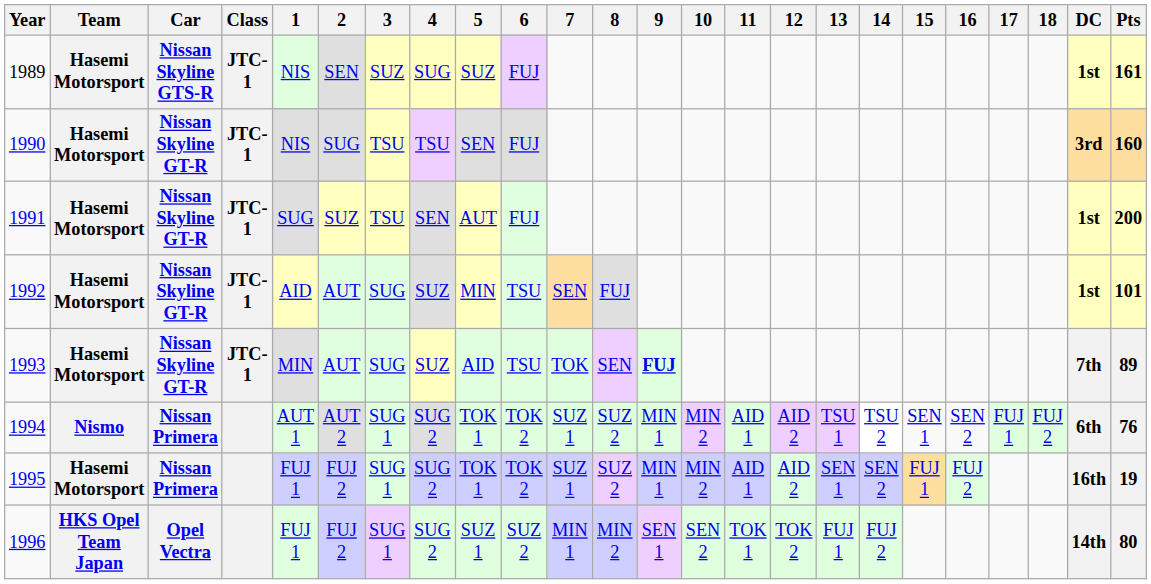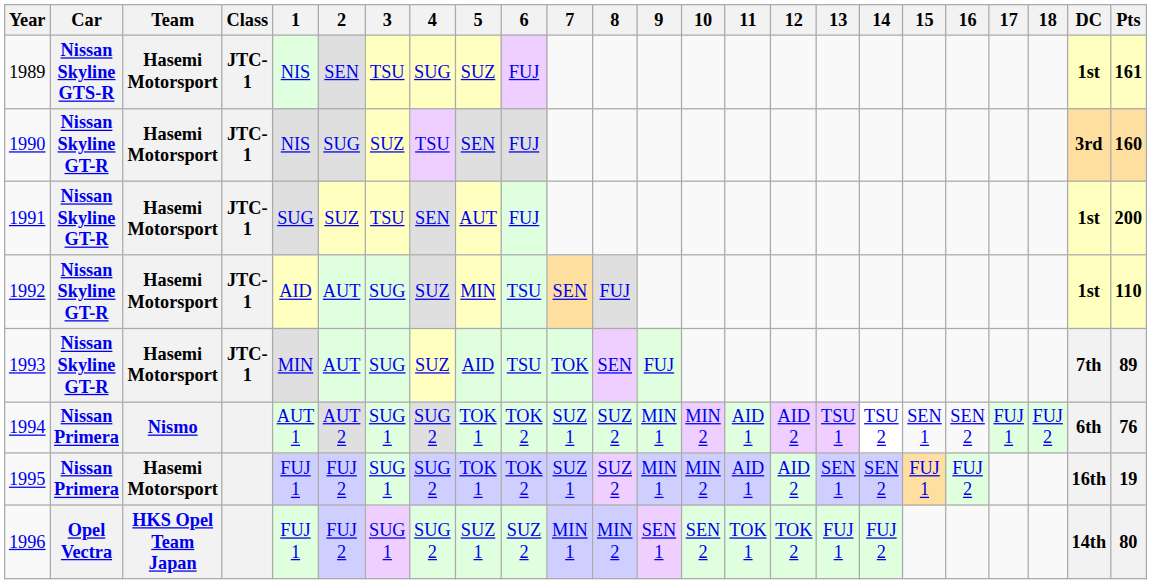 <table class="wikitable" style="text-align:center; font-size:90%">
 <tr>
 <th>Year</th>
+<th>Car</th>
 <th>Team</th>
-<th>Car</th>
 <th>Class</th>
 <th>1</th>
 <th>2</th>
 <th>3</th>
 <th>4</th>
 <th>5</th>
 <th>6</th>
 <th>7</th>
 <th>8</th>
 <th>9</th>
 <th>10</th>
 <th>11</th>
 <th>12</th>
 <th>13</th>
 <th>14</th>
 <th>15</th>
 <th>16</th>
 <th>17</th>
 <th>18</th>
 <th>DC</th>
 <th>Pts</th>
 </tr>
 <tr>
 <td>1989</td>
+<th><a href='#'>Nissan Skyline GTS-R</a></th>
 <th>Hasemi Motorsport</th>
-<th><a href='#'>Nissan Skyline GTS-R</a></th>
 <th>JTC-1</th>
 <td Style="background:#DFFFDF;"><a href='#'>NIS</a><br></td>
 <td Style="background:#DFDFDF;"><a href='#'>SEN</a><br></td>
-<td Style="background:#FFFFBF;"><a href='#'>SUZ</a><br></td>
+<td Style="background:#FFFFBF;"><a href='#'>TSU</a><br></td>
 <td Style="background:#FFFFBF;"><a href='#'>SUG</a><br></td>
 <td Style="background:#FFFFBF;"><a href='#'>SUZ</a><br></td>
 <td Style="background:#EFCFFF;"><a href='#'>FUJ</a><br></td>
 <td></td>
 <td></td>
 <td></td>
 <td></td>
 <td></td>
 <td></td>
 <td></td>
 <td></td>
 <td></td>
 <td></td>
 <td></td>
 <td></td>
 <th Style="background:#FFFFBF;">1st</th>
 <th Style="background:#FFFFBF;">161</th>
 </tr>
 <tr>
 <td><a href='#'>1990</a></td>
+<th><a href='#'>Nissan Skyline GT-R</a></th>
 <th>Hasemi Motorsport</th>
-<th><a href='#'>Nissan Skyline GT-R</a></th>
 <th>JTC-1</th>
 <td Style="background:#DFDFDF;"><a href='#'>NIS</a><br></td>
 <td Style="background:#DFDFDF;"><a href='#'>SUG</a><br></td>
-<td Style="background:#FFFFBF;"><a href='#'>TSU</a><br></td>
+<td Style="background:#FFFFBF;"><a href='#'>SUZ</a><br></td>
 <td Style="background:#EFCFFF;"><a href='#'>TSU</a><br></td>
 <td Style="background:#DFDFDF;"><a href='#'>SEN</a><br></td>
 <td Style="background:#DFDFDF;"><a href='#'>FUJ</a><br></td>
 <td></td>
 <td></td>
 <td></td>
 <td></td>
 <td></td>
 <td></td>
 <td></td>
 <td></td>
 <td></td>
 <td></td>
 <td></td>
 <td></td>
 <th Style="background:#FFDF9F;">3rd</th>
 <th Style="background:#FFDF9F;">160</th>
 </tr>
 <tr>
 <td><a href='#'>1991</a></td>
+<th><a href='#'>Nissan Skyline GT-R</a></th>
 <th>Hasemi Motorsport</th>
-<th><a href='#'>Nissan Skyline GT-R</a></th>
 <th>JTC-1</th>
 <td Style="background:#DFDFDF;"><a href='#'>SUG</a><br></td>
 <td Style="background:#FFFFBF;"><a href='#'>SUZ</a><br></td>
 <td Style="background:#FFFFBF;"><a href='#'>TSU</a><br></td>
 <td Style="background:#DFDFDF;"><a href='#'>SEN</a><br></td>
 <td Style="background:#FFFFBF;"><a href='#'>AUT</a><br></td>
 <td Style="background:#DFFFDF;"><a href='#'>FUJ</a><br></td>
 <td></td>
 <td></td>
 <td></td>
 <td></td>
 <td></td>
 <td></td>
 <td></td>
 <td></td>
 <td></td>
 <td></td>
 <td></td>
 <td></td>
 <th Style="background:#FFFFBF">1st</th>
 <th Style="background:#FFFFBF">200</th>
 </tr>
 <tr>
 <td><a href='#'>1992</a></td>
+<th><a href='#'>Nissan Skyline GT-R</a></th>
 <th>Hasemi Motorsport</th>
-<th><a href='#'>Nissan Skyline GT-R</a></th>
 <th>JTC-1</th>
 <td Style="background:#FFFFBF;"><a href='#'>AID</a><br></td>
 <td Style="background:#DFFFDF;"><a href='#'>AUT</a><br></td>
 <td Style="background:#DFFFDF;"><a href='#'>SUG</a><br></td>
 <td Style="background:#DFDFDF;"><a href='#'>SUZ</a><br></td>
 <td Style="background:#FFFFBF;"><a href='#'>MIN</a><br></td>
 <td Style="background:#DFFFDF;"><a href='#'>TSU</a><br></td>
 <td Style="background:#FFDF9F;"><a href='#'>SEN</a><br></td>
 <td Style="background:#DFDFDF;"><a href='#'>FUJ</a><br></td>
 <td></td>
 <td></td>
 <td></td>
 <td></td>
 <td></td>
 <td></td>
 <td></td>
 <td></td>
 <td></td>
 <td></td>
 <th Style="background:#FFFFBF;">1st</th>
-<th Style="background:#FFFFBF;">101</th>
+<th Style="background:#FFFFBF;">110</th>
 </tr>
 <tr>
 <td><a href='#'>1993</a></td>
+<th><a href='#'>Nissan Skyline GT-R</a></th>
 <th>Hasemi Motorsport</th>
-<th><a href='#'>Nissan Skyline GT-R</a></th>
 <th>JTC-1</th>
 <td style="background:#DFDFDF;"><a href='#'>MIN</a><br></td>
 <td style="background:#DFFFDF;"><a href='#'>AUT</a><br></td>
 <td style="background:#DFFFDF;"><a href='#'>SUG</a><br></td>
 <td style="background:#FFFFBF;"><a href='#'>SUZ</a><br></td>
 <td style="background:#DFFFDF;"><a href='#'>AID</a><br></td>
 <td style="background:#DFFFDF;"><a href='#'>TSU</a><br></td>
 <td style="background:#DFFFDF;"><a href='#'>TOK</a><br></td>
 <td style="background:#EFCFFF;"><a href='#'>SEN</a><br></td>
-<td style="background:#DFFFDF;"><strong><a href='#'>FUJ</a><br></strong></td>
+<td style="background:#DFFFDF;"><a href='#'>FUJ</a><br></td>
 <td></td>
 <td></td>
 <td></td>
 <td></td>
 <td></td>
 <td></td>
 <td></td>
 <td></td>
 <td></td>
 <th>7th</th>
 <th>89</th>
 </tr>
 <tr>
 <td><a href='#'>1994</a></td>
+<th><a href='#'>Nissan Primera</a></th>
 <th><a href='#'>Nismo</a></th>
-<th><a href='#'>Nissan Primera</a></th>
 <th></th>
 <td style="background:#DFFFDF;"><a href='#'>AUT<br>1</a><br></td>
 <td style="background:#DFDFDF;"><a href='#'>AUT<br>2</a><br></td>
 <td style="background:#DFFFDF;"><a href='#'>SUG<br>1</a><br></td>
 <td style="background:#DFDFDF;"><a href='#'>SUG<br>2</a><br></td>
 <td style="background:#DFFFDF;"><a href='#'>TOK<br>1</a><br></td>
 <td style="background:#DFFFDF;"><a href='#'>TOK<br>2</a><br></td>
 <td style="background:#DFFFDF;"><a href='#'>SUZ<br>1</a><br></td>
 <td style="background:#DFFFDF;"><a href='#'>SUZ<br>2</a><br></td>
 <td style="background:#DFFFDF;"><a href='#'>MIN<br>1</a><br></td>
 <td style="background:#EFCFFF;"><a href='#'>MIN<br>2</a><br></td>
 <td style="background:#DFFFDF;"><a href='#'>AID<br>1</a><br></td>
 <td style="background:#EFCFFF;"><a href='#'>AID<br>2</a><br></td>
 <td style="background:#EFCFFF;"><a href='#'>TSU<br>1</a><br></td>
 <td style="background:#FFFFFF;"><a href='#'>TSU<br>2</a><br></td>
 <td><a href='#'>SEN<br>1</a></td>
 <td><a href='#'>SEN<br>2</a></td>
 <td style="background:#DFFFDF;"><a href='#'>FUJ<br>1</a><br></td>
 <td style="background:#DFFFDF;"><a href='#'>FUJ<br>2</a><br></td>
 <th>6th</th>
 <th>76</th>
 </tr>
 <tr>
 <td><a href='#'>1995</a></td>
+<th><a href='#'>Nissan Primera</a></th>
 <th>Hasemi Motorsport</th>
-<th><a href='#'>Nissan Primera</a></th>
 <th></th>
 <td style="background:#CFCFFF;"><a href='#'>FUJ<br>1</a><br></td>
 <td style="background:#CFCFFF;"><a href='#'>FUJ<br>2</a><br></td>
 <td style="background:#DFFFDF;"><a href='#'>SUG<br>1</a><br></td>
 <td style="background:#CFCFFF;"><a href='#'>SUG<br>2</a><br></td>
 <td style="background:#CFCFFF;"><a href='#'>TOK<br>1</a><br></td>
 <td style="background:#CFCFFF;"><a href='#'>TOK<br>2</a><br></td>
 <td style="background:#CFCFFF;"><a href='#'>SUZ<br>1</a><br></td>
 <td style="background:#EFCFFF;"><a href='#'>SUZ<br>2</a><br></td>
 <td style="background:#CFCFFF;"><a href='#'>MIN<br>1</a><br></td>
 <td style="background:#CFCFFF;"><a href='#'>MIN<br>2</a><br></td>
 <td style="background:#CFCFFF;"><a href='#'>AID<br>1</a><br></td>
 <td style="background:#DFFFDF;"><a href='#'>AID<br>2</a><br></td>
 <td style="background:#CFCFFF;"><a href='#'>SEN<br>1</a><br></td>
 <td style="background:#CFCFFF;"><a href='#'>SEN<br>2</a><br></td>
 <td style="background:#FFDF9F;"><a href='#'>FUJ<br>1</a><br></td>
 <td style="background:#DFFFDF;"><a href='#'>FUJ<br>2</a><br></td>
 <td></td>
 <td></td>
 <th>16th</th>
 <th>19</th>
 </tr>
 <tr>
 <td><a href='#'>1996</a></td>
+<th><a href='#'>Opel Vectra</a></th>
 <th><a href='#'>HKS Opel Team Japan</a></th>
-<th><a href='#'>Opel Vectra</a></th>
 <th></th>
 <td style="background:#DFFFDF;"><a href='#'>FUJ<br>1</a><br></td>
 <td style="background:#CFCFFF;"><a href='#'>FUJ<br>2</a><br></td>
 <td style="background:#EFCFFF;"><a href='#'>SUG<br>1</a><br></td>
 <td style="background:#DFFFDF;"><a href='#'>SUG<br>2</a><br></td>
 <td style="background:#DFFFDF;"><a href='#'>SUZ<br>1</a><br></td>
 <td style="background:#DFFFDF;"><a href='#'>SUZ<br>2</a><br></td>
 <td style="background:#CFCFFF;"><a href='#'>MIN<br>1</a><br></td>
 <td style="background:#CFCFFF;"><a href='#'>MIN<br>2</a><br></td>
 <td style="background:#EFCFFF;"><a href='#'>SEN<br>1</a><br></td>
 <td style="background:#DFFFDF;"><a href='#'>SEN<br>2</a><br></td>
 <td style="background:#DFFFDF;"><a href='#'>TOK<br>1</a><br></td>
 <td style="background:#DFFFDF;"><a href='#'>TOK<br>2</a><br></td>
 <td style="background:#DFFFDF;"><a href='#'>FUJ<br>1</a><br></td>
 <td style="background:#DFFFDF;"><a href='#'>FUJ<br>2</a><br></td>
 <td></td>
 <td></td>
 <td></td>
 <td></td>
 <th>14th</th>
 <th>80</th>
 </tr>
 </table>
